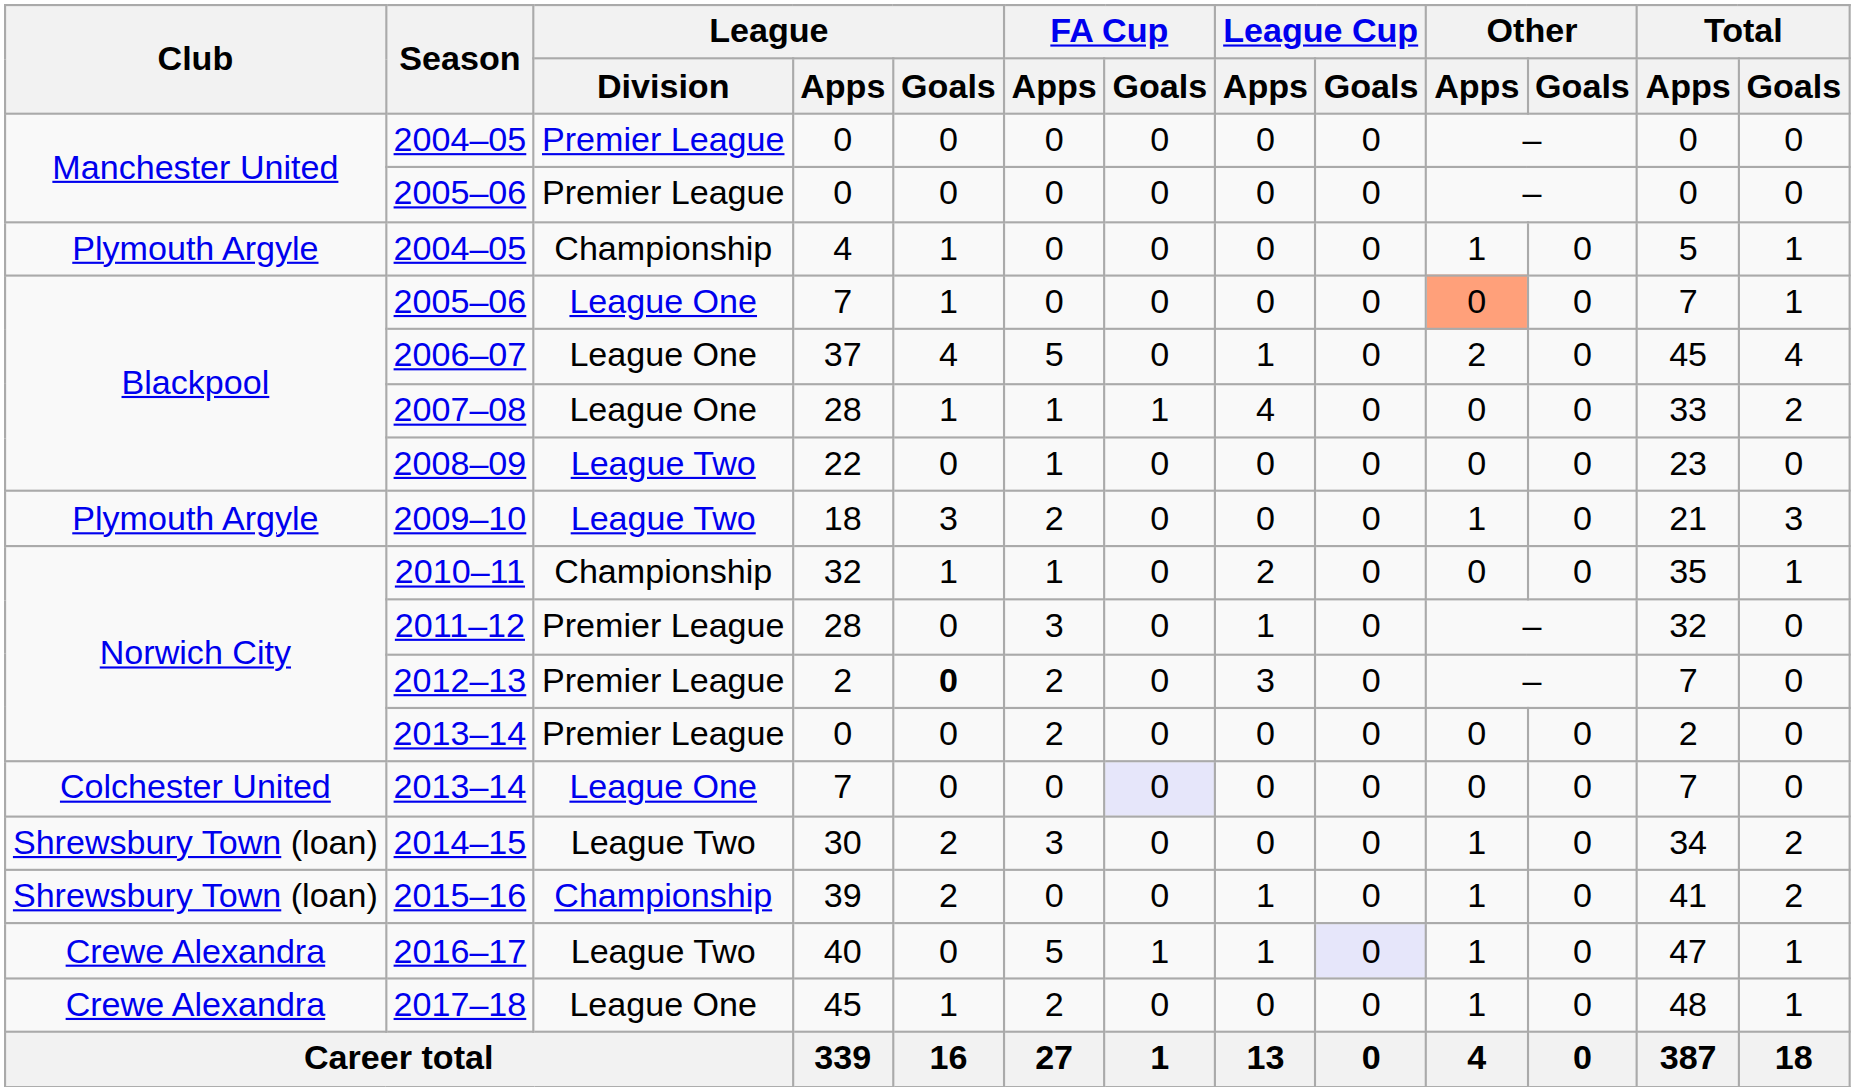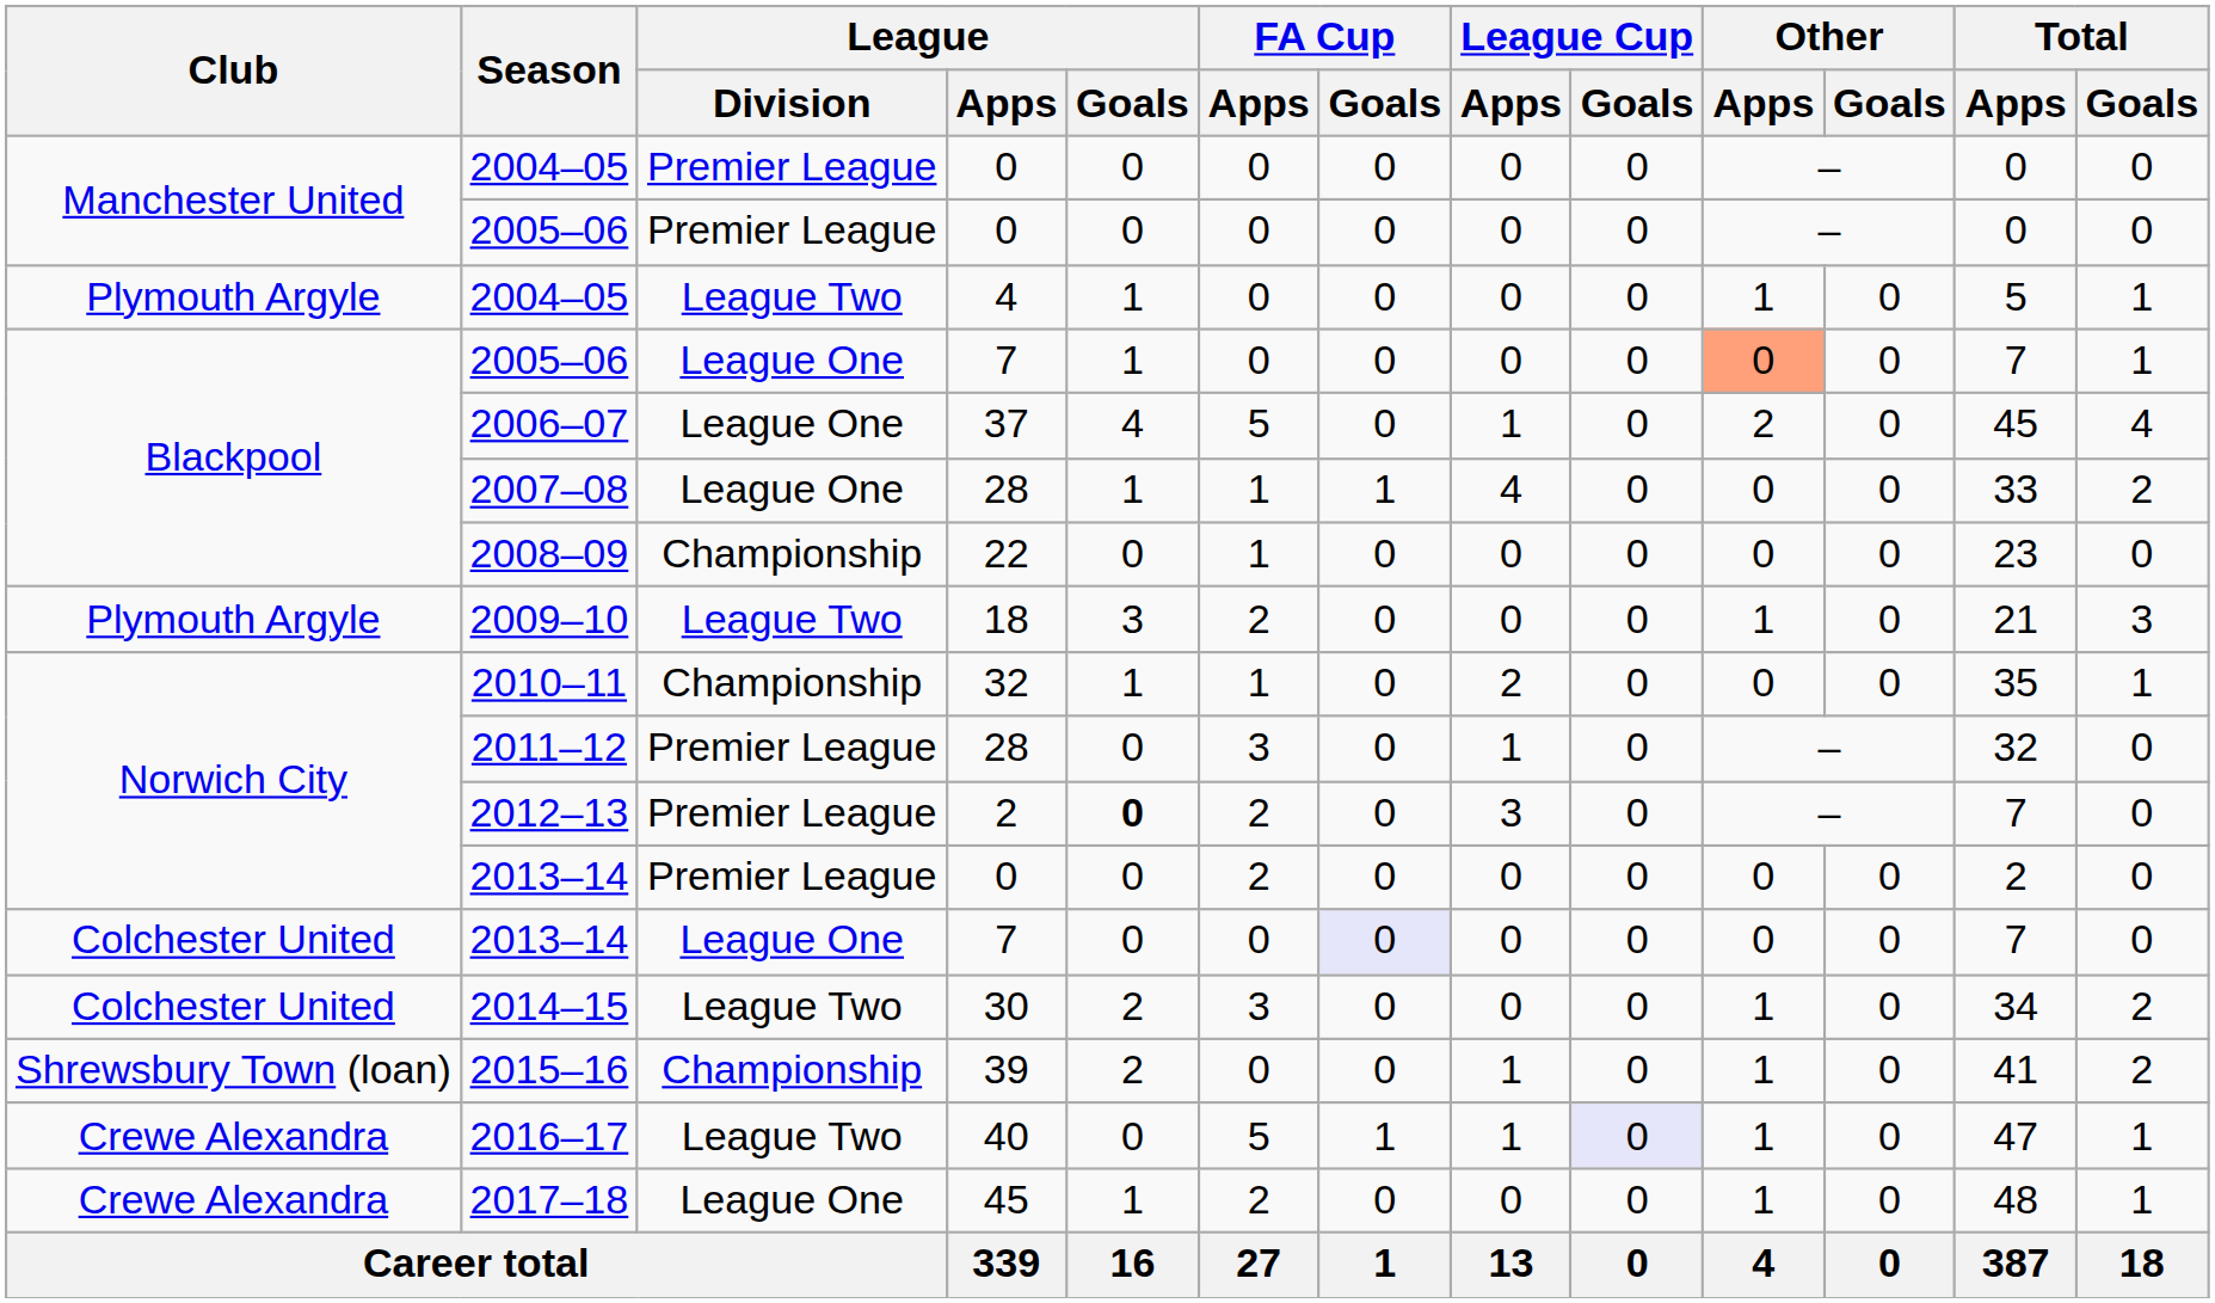 <table class="wikitable" style="text-align:center">
 <tr>
 <th rowspan="2">Club</th>
 <th rowspan="2">Season</th>
 <th colspan="3">League</th>
 <th colspan="2"><a href='#'>FA Cup</a></th>
 <th colspan="2"><a href='#'>League Cup</a></th>
 <th colspan="2">Other</th>
 <th colspan="2">Total</th>
 </tr>
 <tr>
 <th>Division</th>
 <th>Apps</th>
 <th>Goals</th>
 <th>Apps</th>
 <th>Goals</th>
 <th>Apps</th>
 <th>Goals</th>
 <th>Apps</th>
 <th>Goals</th>
 <th>Apps</th>
 <th>Goals</th>
 </tr>
 <tr>
 <td rowspan="2"><a href='#'>Manchester United</a></td>
 <td><a href='#'>2004–05</a></td>
 <td><a href='#'>Premier League</a></td>
 <td>0</td>
 <td>0</td>
 <td>0</td>
 <td>0</td>
 <td>0</td>
 <td>0</td>
 <td colspan="2">–</td>
 <td>0</td>
 <td>0</td>
 </tr>
 <tr>
 <td><a href='#'>2005–06</a></td>
 <td>Premier League</td>
 <td>0</td>
 <td>0</td>
 <td>0</td>
 <td>0</td>
 <td>0</td>
 <td>0</td>
 <td colspan="2">–</td>
 <td>0</td>
 <td>0</td>
 </tr>
 <tr>
 <td><a href='#'>Plymouth Argyle</a></td>
 <td><a href='#'>2004–05</a></td>
-<td>Championship</td>
+<td><a href='#'>League Two</a></td>
 <td>4</td>
 <td>1</td>
 <td>0</td>
 <td>0</td>
 <td>0</td>
 <td>0</td>
 <td>1</td>
 <td>0</td>
 <td>5</td>
 <td>1</td>
 </tr>
 <tr>
 <td rowspan="4"><a href='#'>Blackpool</a></td>
 <td><a href='#'>2005–06</a></td>
 <td><a href='#'>League One</a></td>
 <td>7</td>
 <td>1</td>
 <td>0</td>
 <td>0</td>
 <td>0</td>
 <td>0</td>
 <td style="background: lightsalmon;">0</td>
 <td>0</td>
 <td>7</td>
 <td>1</td>
 </tr>
 <tr>
 <td><a href='#'>2006–07</a></td>
 <td>League One</td>
 <td>37</td>
 <td>4</td>
 <td>5</td>
 <td>0</td>
 <td>1</td>
 <td>0</td>
 <td>2</td>
 <td>0</td>
 <td>45</td>
 <td>4</td>
 </tr>
 <tr>
 <td><a href='#'>2007–08</a></td>
 <td>League One</td>
 <td>28</td>
 <td>1</td>
 <td>1</td>
 <td>1</td>
 <td>4</td>
 <td>0</td>
 <td>0</td>
 <td>0</td>
 <td>33</td>
 <td>2</td>
 </tr>
 <tr>
 <td><a href='#'>2008–09</a></td>
-<td><a href='#'>League Two</a></td>
+<td>Championship</td>
 <td>22</td>
 <td>0</td>
 <td>1</td>
 <td>0</td>
 <td>0</td>
 <td>0</td>
 <td>0</td>
 <td>0</td>
 <td>23</td>
 <td>0</td>
 </tr>
 <tr>
 <td><a href='#'>Plymouth Argyle</a></td>
 <td><a href='#'>2009–10</a></td>
 <td><a href='#'>League Two</a></td>
 <td>18</td>
 <td>3</td>
 <td>2</td>
 <td>0</td>
 <td>0</td>
 <td>0</td>
 <td>1</td>
 <td>0</td>
 <td>21</td>
 <td>3</td>
 </tr>
 <tr>
 <td rowspan="4"><a href='#'>Norwich City</a></td>
 <td><a href='#'>2010–11</a></td>
 <td>Championship</td>
 <td>32</td>
 <td>1</td>
 <td>1</td>
 <td>0</td>
 <td>2</td>
 <td>0</td>
 <td>0</td>
 <td>0</td>
 <td>35</td>
 <td>1</td>
 </tr>
 <tr>
 <td><a href='#'>2011–12</a></td>
 <td>Premier League</td>
 <td>28</td>
 <td>0</td>
 <td>3</td>
 <td>0</td>
 <td>1</td>
 <td>0</td>
 <td colspan="2">–</td>
 <td>32</td>
 <td>0</td>
 </tr>
 <tr>
 <td><a href='#'>2012–13</a></td>
 <td>Premier League</td>
 <td>2</td>
 <td><strong>0</strong></td>
 <td>2</td>
 <td>0</td>
 <td>3</td>
 <td>0</td>
 <td colspan="2">–</td>
 <td>7</td>
 <td>0</td>
 </tr>
 <tr>
 <td><a href='#'>2013–14</a></td>
 <td>Premier League</td>
 <td>0</td>
 <td>0</td>
 <td>2</td>
 <td>0</td>
 <td>0</td>
 <td>0</td>
 <td>0</td>
 <td>0</td>
 <td>2</td>
 <td>0</td>
 </tr>
 <tr>
 <td><a href='#'>Colchester United</a></td>
 <td><a href='#'>2013–14</a></td>
 <td><a href='#'>League One</a></td>
 <td>7</td>
 <td>0</td>
 <td>0</td>
 <td style="background: lavender;">0</td>
 <td>0</td>
 <td>0</td>
 <td>0</td>
 <td>0</td>
 <td>7</td>
 <td>0</td>
 </tr>
 <tr>
-<td><a href='#'>Shrewsbury Town</a> (loan)</td>
+<td><a href='#'>Colchester United</a></td>
 <td><a href='#'>2014–15</a></td>
 <td>League Two</td>
 <td>30</td>
 <td>2</td>
 <td>3</td>
 <td>0</td>
 <td>0</td>
 <td>0</td>
 <td>1</td>
 <td>0</td>
 <td>34</td>
 <td>2</td>
 </tr>
 <tr>
 <td><a href='#'>Shrewsbury Town</a> (loan)</td>
 <td><a href='#'>2015–16</a></td>
 <td><a href='#'>Championship</a></td>
 <td>39</td>
 <td>2</td>
 <td>0</td>
 <td>0</td>
 <td>1</td>
 <td>0</td>
 <td>1</td>
 <td>0</td>
 <td>41</td>
 <td>2</td>
 </tr>
 <tr>
 <td><a href='#'>Crewe Alexandra</a></td>
 <td><a href='#'>2016–17</a></td>
 <td>League Two</td>
 <td>40</td>
 <td>0</td>
 <td>5</td>
 <td>1</td>
 <td>1</td>
 <td style="background: lavender;">0</td>
 <td>1</td>
 <td>0</td>
 <td>47</td>
 <td>1</td>
 </tr>
 <tr>
 <td><a href='#'>Crewe Alexandra</a></td>
 <td><a href='#'>2017–18</a></td>
 <td>League One</td>
 <td>45</td>
 <td>1</td>
 <td>2</td>
 <td>0</td>
 <td>0</td>
 <td>0</td>
 <td>1</td>
 <td>0</td>
 <td>48</td>
 <td>1</td>
 </tr>
 <tr>
 <th colspan="3">Career total</th>
 <th>339</th>
 <th>16</th>
 <th>27</th>
 <th>1</th>
 <th>13</th>
 <th>0</th>
 <th>4</th>
 <th>0</th>
 <th>387</th>
 <th>18</th>
 </tr>
 </table>
